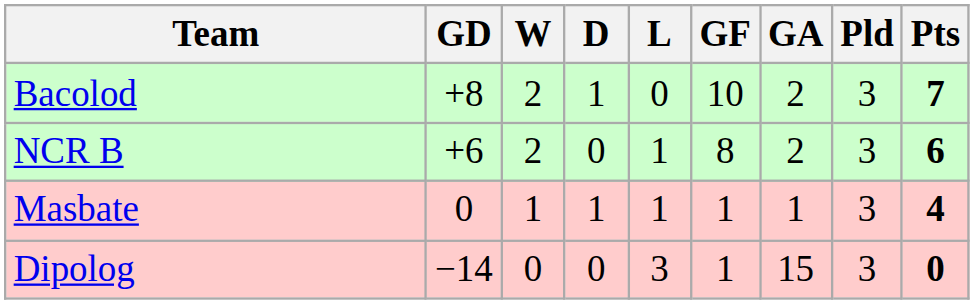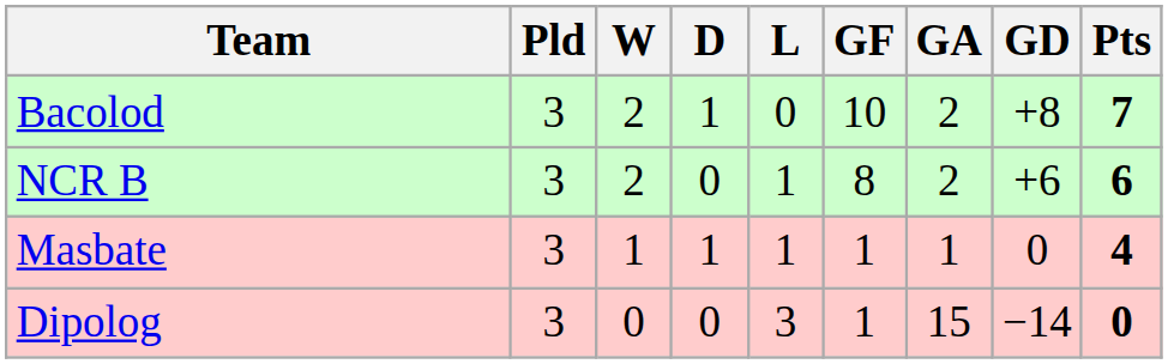 <table class="wikitable" style="text-align: center;">
 <tr>
 <th width=175>Team</th>
-<th width=20>GD</th>
+<th width=20>Pld</th>
 <th width=20>W</th>
 <th width=20>D</th>
 <th width=20>L</th>
 <th width=20>GF</th>
 <th width=20>GA</th>
-<th width=20>Pld</th>
+<th width=20>GD</th>
 <th width=20>Pts</th>
 </tr>
 <tr bgcolor=#ccffcc>
 <td style="text-align:left;"><a href='#'>Bacolod</a></td>
-<td>+8</td>
+<td>3</td>
 <td>2</td>
 <td>1</td>
 <td>0</td>
 <td>10</td>
 <td>2</td>
-<td>3</td>
+<td>+8</td>
 <td><strong>7</strong></td>
 </tr>
 <tr bgcolor=#ccffcc>
 <td style="text-align:left;"><a href='#'>NCR B</a></td>
-<td>+6</td>
+<td>3</td>
 <td>2</td>
 <td>0</td>
 <td>1</td>
 <td>8</td>
 <td>2</td>
-<td>3</td>
+<td>+6</td>
 <td><strong>6</strong></td>
 </tr>
 <tr style="background:#FFCCCC;">
 <td style="text-align:left;"><a href='#'>Masbate</a></td>
-<td>0</td>
+<td>3</td>
 <td>1</td>
 <td>1</td>
 <td>1</td>
 <td>1</td>
 <td>1</td>
-<td>3</td>
+<td>0</td>
 <td><strong>4</strong></td>
 </tr>
 <tr style="background:#FFCCCC;">
 <td style="text-align:left;"><a href='#'>Dipolog</a></td>
-<td>−14</td>
+<td>3</td>
 <td>0</td>
 <td>0</td>
 <td>3</td>
 <td>1</td>
 <td>15</td>
-<td>3</td>
+<td>−14</td>
 <td><strong>0</strong></td>
 </tr>
 </table>
